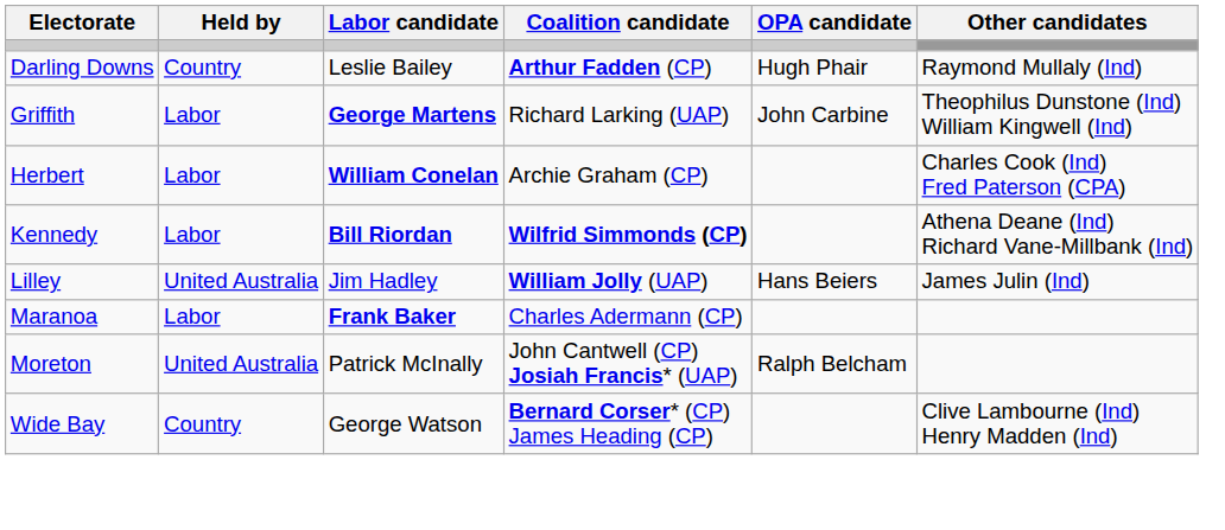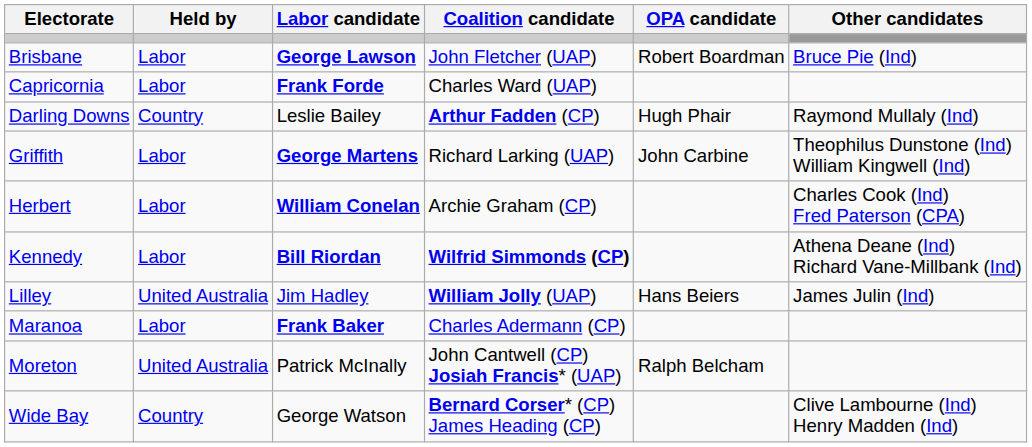 <table class="wikitable">
 <tr>
 <th>Electorate</th>
 <th>Held by</th>
 <th><a href='#'>Labor</a> candidate</th>
 <th><a href='#'>Coalition</a> candidate</th>
 <th><a href='#'>OPA</a> candidate</th>
 <th>Other candidates</th>
 </tr>
 <tr bgcolor="#cccccc">
 <td></td>
 <td></td>
 <td></td>
 <td></td>
 <td></td>
 <td bgcolor="#999999"></td>
+</tr>
+<tr>
+<td><a href='#'>Brisbane</a></td>
+<td><a href='#'>Labor</a></td>
+<td><strong><a href='#'>George Lawson</a></strong></td>
+<td><a href='#'>John Fletcher</a> (<a href='#'>UAP</a>)</td>
+<td>Robert Boardman</td>
+<td><a href='#'>Bruce Pie</a> (<a href='#'>Ind</a>)</td>
+</tr>
+<tr>
+<td><a href='#'>Capricornia</a></td>
+<td><a href='#'>Labor</a></td>
+<td><strong><a href='#'>Frank Forde</a></strong></td>
+<td>Charles Ward (<a href='#'>UAP</a>)</td>
+<td></td>
+<td></td>
 </tr>
 <tr>
 <td><a href='#'>Darling Downs</a></td>
 <td><a href='#'>Country</a></td>
 <td>Leslie Bailey</td>
 <td><strong><a href='#'>Arthur Fadden</a></strong> (<a href='#'>CP</a>)</td>
 <td>Hugh Phair</td>
 <td>Raymond Mullaly (<a href='#'>Ind</a>)</td>
 </tr>
 <tr>
 <td><a href='#'>Griffith</a></td>
 <td><a href='#'>Labor</a></td>
 <td><strong><a href='#'>George Martens</a></strong></td>
 <td>Richard Larking (<a href='#'>UAP</a>)</td>
 <td>John Carbine</td>
 <td>Theophilus Dunstone (<a href='#'>Ind</a>)<br>William Kingwell (<a href='#'>Ind</a>)</td>
 </tr>
 <tr>
 <td><a href='#'>Herbert</a></td>
 <td><a href='#'>Labor</a></td>
 <td><strong><a href='#'>William Conelan</a></strong></td>
 <td>Archie Graham (<a href='#'>CP</a>)</td>
 <td></td>
 <td>Charles Cook (<a href='#'>Ind</a>)<br><a href='#'>Fred Paterson</a> (<a href='#'>CPA</a>)</td>
 </tr>
 <tr>
 <td><a href='#'>Kennedy</a></td>
 <td><a href='#'>Labor</a></td>
 <td><strong><a href='#'>Bill Riordan</a></strong></td>
 <td><strong><a href='#'>Wilfrid Simmonds</a> (<a href='#'>CP</a>)</strong></td>
 <td></td>
 <td>Athena Deane (<a href='#'>Ind</a>)<br>Richard Vane-Millbank (<a href='#'>Ind</a>)</td>
 </tr>
 <tr>
 <td><a href='#'>Lilley</a></td>
 <td><a href='#'>United Australia</a></td>
 <td><a href='#'>Jim Hadley</a></td>
 <td><strong><a href='#'>William Jolly</a></strong> (<a href='#'>UAP</a>)</td>
 <td>Hans Beiers</td>
 <td>James Julin (<a href='#'>Ind</a>)</td>
 </tr>
 <tr>
 <td><a href='#'>Maranoa</a></td>
 <td><a href='#'>Labor</a></td>
 <td><strong><a href='#'>Frank Baker</a></strong></td>
 <td><a href='#'>Charles Adermann</a> (<a href='#'>CP</a>)</td>
 <td></td>
 <td></td>
 </tr>
 <tr>
 <td><a href='#'>Moreton</a></td>
 <td><a href='#'>United Australia</a></td>
 <td>Patrick McInally</td>
 <td>John Cantwell (<a href='#'>CP</a>)<br><strong><a href='#'>Josiah Francis</a></strong>* (<a href='#'>UAP</a>)</td>
 <td>Ralph Belcham</td>
 <td></td>
 </tr>
 <tr>
 <td><a href='#'>Wide Bay</a></td>
 <td><a href='#'>Country</a></td>
 <td>George Watson</td>
 <td><strong><a href='#'>Bernard Corser</a></strong>* (<a href='#'>CP</a>)<br><a href='#'>James Heading</a> (<a href='#'>CP</a>)</td>
 <td></td>
 <td>Clive Lambourne (<a href='#'>Ind</a>)<br>Henry Madden (<a href='#'>Ind</a>)</td>
 </tr>
 </table>
